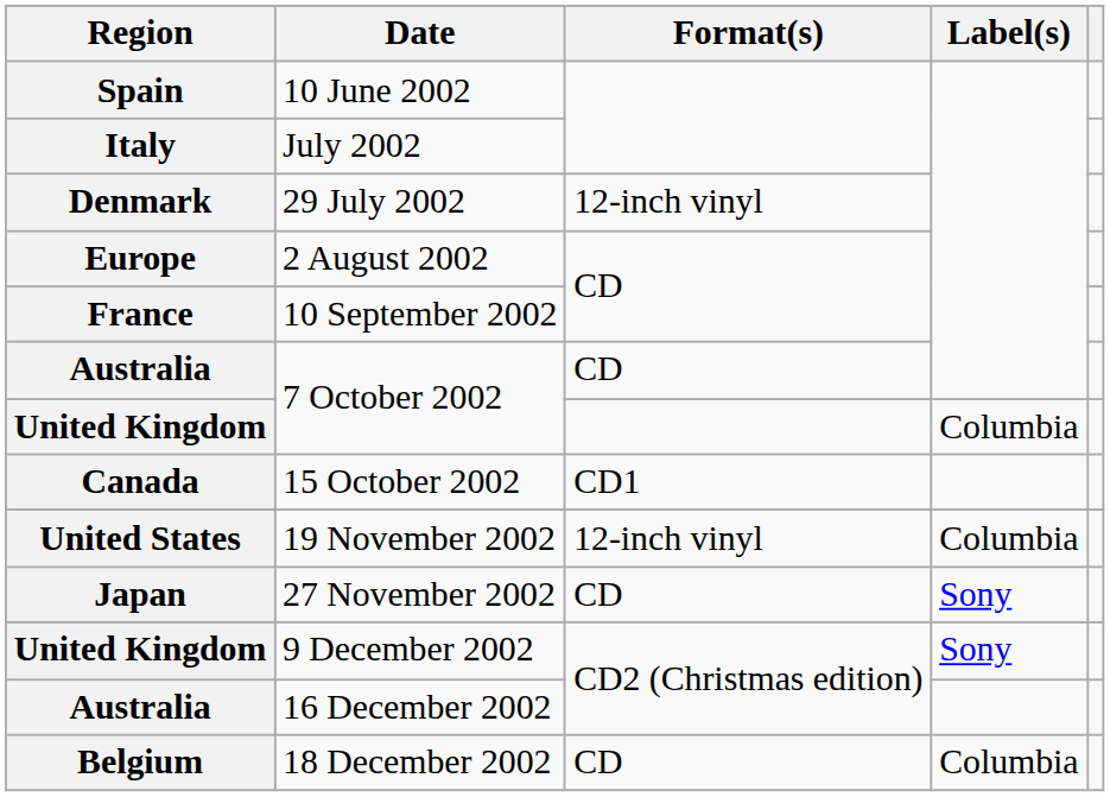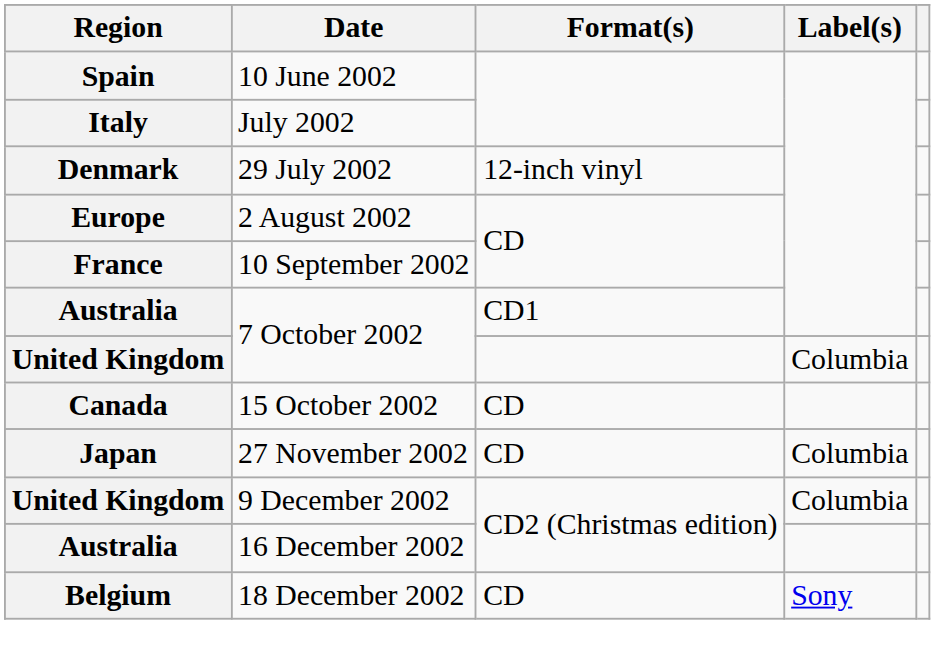 <table class="wikitable plainrowheaders">
 <tr>
 <th scope="col">Region</th>
 <th scope="col">Date</th>
 <th scope="col">Format(s)</th>
 <th scope="col">Label(s)</th>
 <th scope="col"></th>
 </tr>
 <tr>
 <th scope="row">Spain</th>
 <td>10 June 2002</td>
 <td rowspan="2"></td>
 <td rowspan="6"></td>
 <td></td>
 </tr>
 <tr>
 <th scope="row">Italy</th>
 <td>July 2002</td>
 <td></td>
 </tr>
 <tr>
 <th scope="row">Denmark</th>
 <td>29 July 2002</td>
 <td>12-inch vinyl</td>
 <td></td>
 </tr>
 <tr>
 <th scope="row">Europe</th>
 <td>2 August 2002</td>
 <td rowspan="2">CD</td>
 <td></td>
 </tr>
 <tr>
 <th scope="row">France</th>
 <td>10 September 2002</td>
 <td></td>
 </tr>
 <tr>
 <th scope="row">Australia</th>
 <td rowspan="2">7 October 2002</td>
-<td>CD</td>
+<td>CD1</td>
 <td></td>
 </tr>
 <tr>
 <th scope="row">United Kingdom</th>
 <td></td>
 <td>Columbia</td>
 <td></td>
 </tr>
 <tr>
 <th scope="row">Canada</th>
 <td>15 October 2002</td>
-<td>CD1</td>
+<td>CD</td>
 <td></td>
-<td></td>
-</tr>
-<tr>
-<th scope="row">United States</th>
-<td>19 November 2002</td>
-<td>12-inch vinyl</td>
-<td>Columbia</td>
 <td></td>
 </tr>
 <tr>
 <th scope="row">Japan</th>
 <td>27 November 2002</td>
 <td>CD</td>
-<td><a href='#'>Sony</a></td>
+<td>Columbia</td>
 <td></td>
 </tr>
 <tr>
 <th scope="row">United Kingdom</th>
 <td>9 December 2002</td>
 <td rowspan="2">CD2 (Christmas edition)</td>
-<td><a href='#'>Sony</a></td>
+<td>Columbia</td>
 <td></td>
 </tr>
 <tr>
 <th scope="row">Australia</th>
 <td>16 December 2002</td>
 <td></td>
 <td></td>
 </tr>
 <tr>
 <th scope="row">Belgium</th>
 <td>18 December 2002</td>
 <td>CD</td>
-<td>Columbia</td>
+<td><a href='#'>Sony</a></td>
 <td></td>
 </tr>
 </table>
